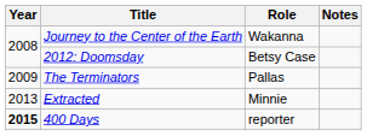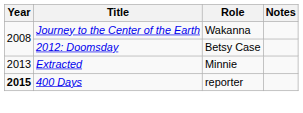 <table class="wikitable sortable">
 <tr>
 <th>Year</th>
 <th>Title</th>
 <th>Role</th>
 <th class="unsortable">Notes</th>
 </tr>
 <tr>
 <td rowspan=2>2008</td>
 <td><em><a href='#'>Journey to the Center of the Earth</a></em></td>
 <td>Wakanna</td>
 <td></td>
 </tr>
 <tr>
 <td><em><a href='#'>2012: Doomsday</a></em></td>
 <td>Betsy Case</td>
 <td></td>
 </tr>
 <tr>
-<td>2009</td>
-<td><em><a href='#'>The Terminators</a></em></td>
-<td>Pallas</td>
-<td></td>
-</tr>
-<tr>
 <td>2013</td>
 <td><em><a href='#'>Extracted</a></em></td>
 <td>Minnie</td>
 <td></td>
 </tr>
 <tr>
 <td><strong>2015</strong></td>
 <td><em><a href='#'>400 Days</a></em></td>
 <td>reporter</td>
 <td></td>
 </tr>
 </table>
